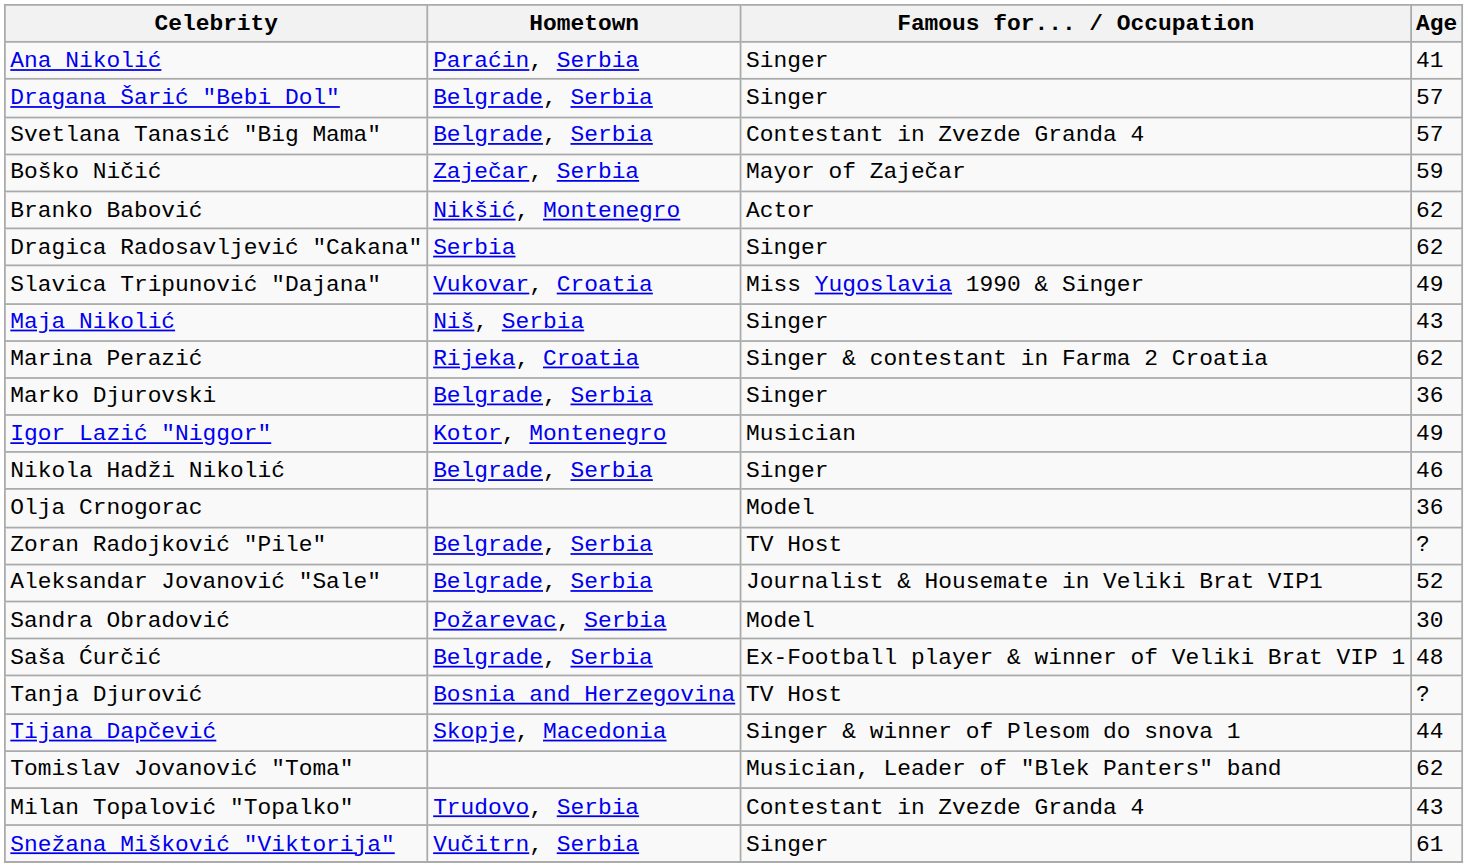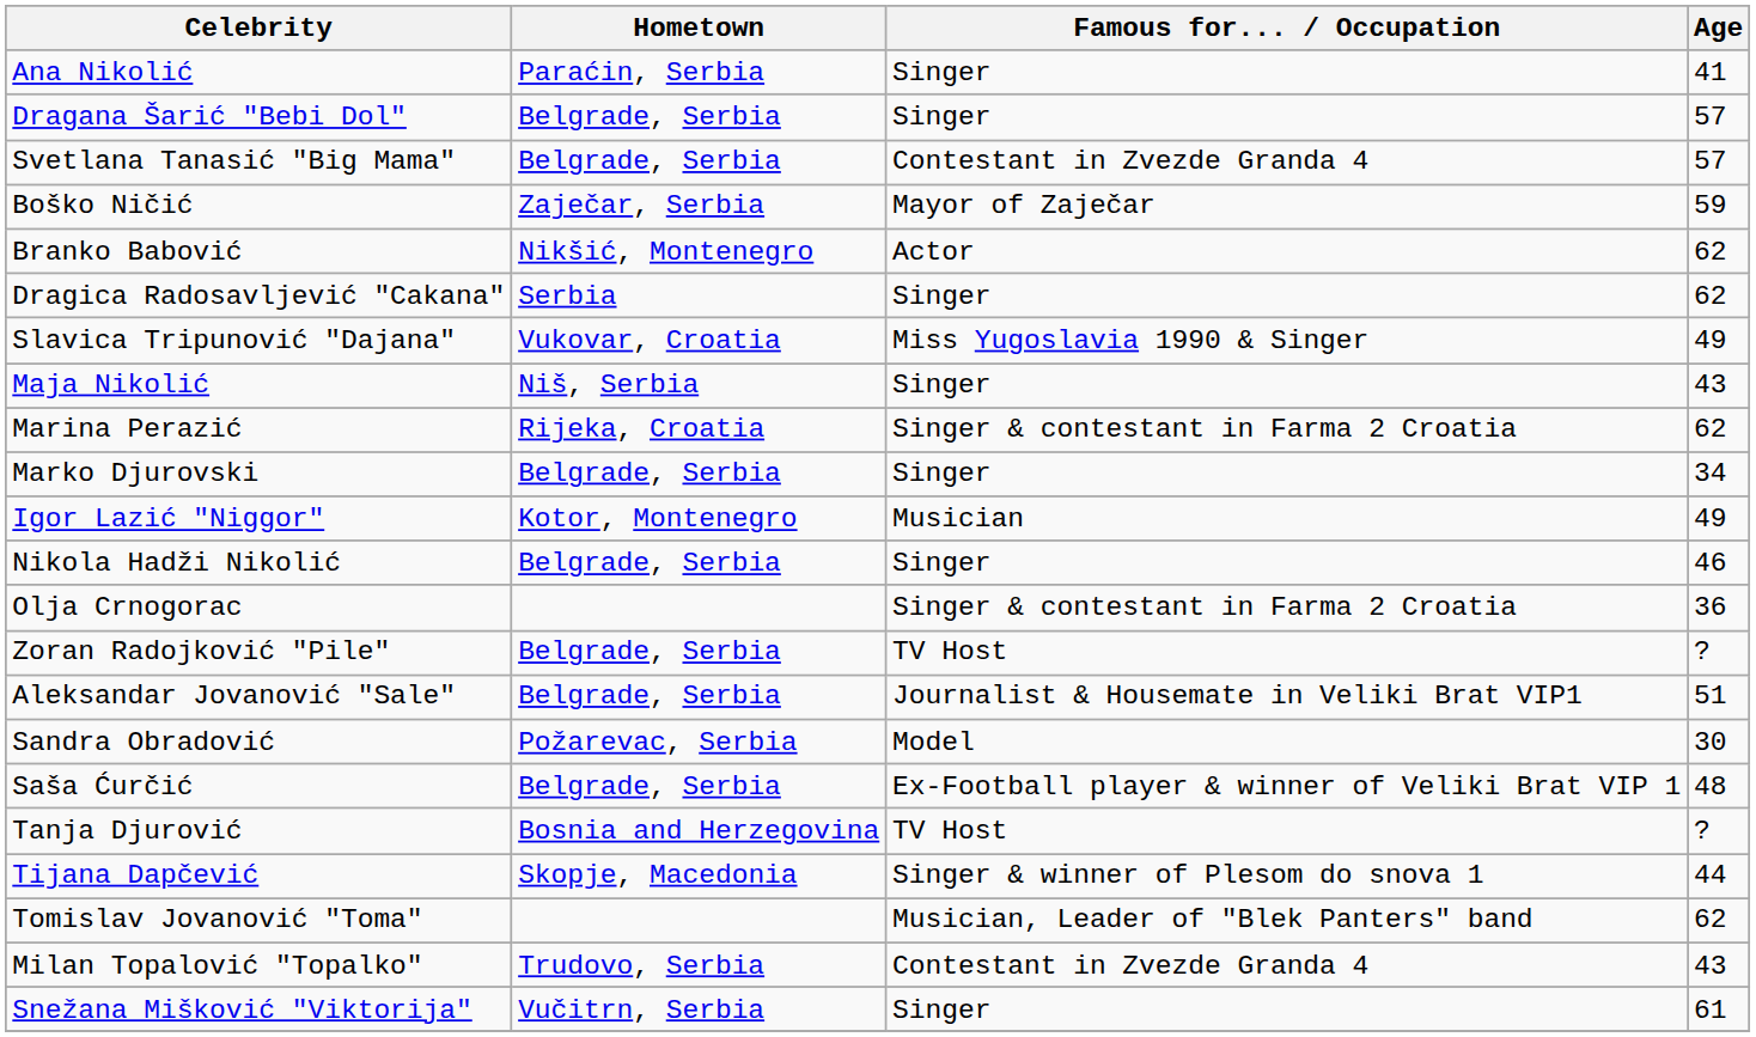 <table class=wikitable>
 <tr>
 <th>Celebrity</th>
 <th>Hometown</th>
 <th>Famous for... / Occupation</th>
 <th>Age</th>
 </tr>
 <tr>
 <td><a href='#'>Ana Nikolić</a></td>
 <td><a href='#'>Paraćin</a>, <a href='#'>Serbia</a></td>
 <td>Singer</td>
 <td>41</td>
 </tr>
 <tr>
 <td><a href='#'>Dragana Šarić "Bebi Dol"</a></td>
 <td><a href='#'>Belgrade</a>, <a href='#'>Serbia</a></td>
 <td>Singer</td>
 <td>57</td>
 </tr>
 <tr>
 <td>Svetlana Tanasić "Big Mama"</td>
 <td><a href='#'>Belgrade</a>, <a href='#'>Serbia</a></td>
 <td>Contestant in Zvezde Granda 4</td>
 <td>57</td>
 </tr>
 <tr>
 <td>Boško Ničić</td>
 <td><a href='#'>Zaječar</a>, <a href='#'>Serbia</a></td>
 <td>Mayor of Zaječar</td>
 <td>59</td>
 </tr>
 <tr>
 <td>Branko Babović</td>
 <td><a href='#'>Nikšić</a>, <a href='#'>Montenegro</a></td>
 <td>Actor</td>
 <td>62</td>
 </tr>
 <tr>
 <td>Dragica Radosavljević "Cakana"</td>
 <td><a href='#'>Serbia</a></td>
 <td>Singer</td>
 <td>62</td>
 </tr>
 <tr>
 <td>Slavica Tripunović "Dajana"</td>
 <td><a href='#'>Vukovar</a>, <a href='#'>Croatia</a></td>
 <td>Miss <a href='#'>Yugoslavia</a> 1990 & Singer</td>
 <td>49</td>
 </tr>
 <tr>
 <td><a href='#'>Maja Nikolić</a></td>
 <td><a href='#'>Niš</a>, <a href='#'>Serbia</a></td>
 <td>Singer</td>
 <td>43</td>
 </tr>
 <tr>
 <td>Marina Perazić</td>
 <td><a href='#'>Rijeka</a>, <a href='#'>Croatia</a></td>
 <td>Singer & contestant in Farma 2 Croatia</td>
 <td>62</td>
 </tr>
 <tr>
 <td>Marko Djurovski</td>
 <td><a href='#'>Belgrade</a>, <a href='#'>Serbia</a></td>
 <td>Singer</td>
-<td>36</td>
+<td>34</td>
 </tr>
 <tr>
 <td><a href='#'>Igor Lazić "Niggor"</a></td>
 <td><a href='#'>Kotor</a>, <a href='#'>Montenegro</a></td>
 <td>Musician</td>
 <td>49</td>
 </tr>
 <tr>
 <td>Nikola Hadži Nikolić</td>
 <td><a href='#'>Belgrade</a>, <a href='#'>Serbia</a></td>
 <td>Singer</td>
 <td>46</td>
 </tr>
 <tr>
 <td>Olja Crnogorac</td>
 <td></td>
-<td>Model</td>
+<td>Singer & contestant in Farma 2 Croatia</td>
 <td>36</td>
 </tr>
 <tr>
 <td>Zoran Radojković "Pile"</td>
 <td><a href='#'>Belgrade</a>, <a href='#'>Serbia</a></td>
 <td>TV Host</td>
 <td>?</td>
 </tr>
 <tr>
 <td>Aleksandar Jovanović "Sale"</td>
 <td><a href='#'>Belgrade</a>, <a href='#'>Serbia</a></td>
 <td>Journalist & Housemate in Veliki Brat VIP1</td>
-<td>52</td>
+<td>51</td>
 </tr>
 <tr>
 <td>Sandra Obradović</td>
 <td><a href='#'>Požarevac</a>, <a href='#'>Serbia</a></td>
 <td>Model</td>
 <td>30</td>
 </tr>
 <tr>
 <td>Saša Ćurčić</td>
 <td><a href='#'>Belgrade</a>, <a href='#'>Serbia</a></td>
 <td>Ex-Football player & winner of Veliki Brat VIP 1</td>
 <td>48</td>
 </tr>
 <tr>
 <td>Tanja Djurović</td>
 <td><a href='#'>Bosnia and Herzegovina</a></td>
 <td>TV Host</td>
 <td>?</td>
 </tr>
 <tr>
 <td><a href='#'>Tijana Dapčević</a></td>
 <td><a href='#'>Skopje</a>, <a href='#'>Macedonia</a></td>
 <td>Singer & winner of Plesom do snova 1</td>
 <td>44</td>
 </tr>
 <tr>
 <td>Tomislav Jovanović "Toma"</td>
 <td></td>
 <td>Musician, Leader of "Blek Panters" band</td>
 <td>62</td>
 </tr>
 <tr>
 <td>Milan Topalović "Topalko"</td>
 <td><a href='#'>Trudovo</a>, <a href='#'>Serbia</a></td>
 <td>Contestant in Zvezde Granda 4</td>
 <td>43</td>
 </tr>
 <tr>
 <td><a href='#'>Snežana Mišković "Viktorija"</a></td>
 <td><a href='#'>Vučitrn</a>, <a href='#'>Serbia</a></td>
 <td>Singer</td>
 <td>61</td>
 </tr>
 <tr>
 </tr>
 </table>
